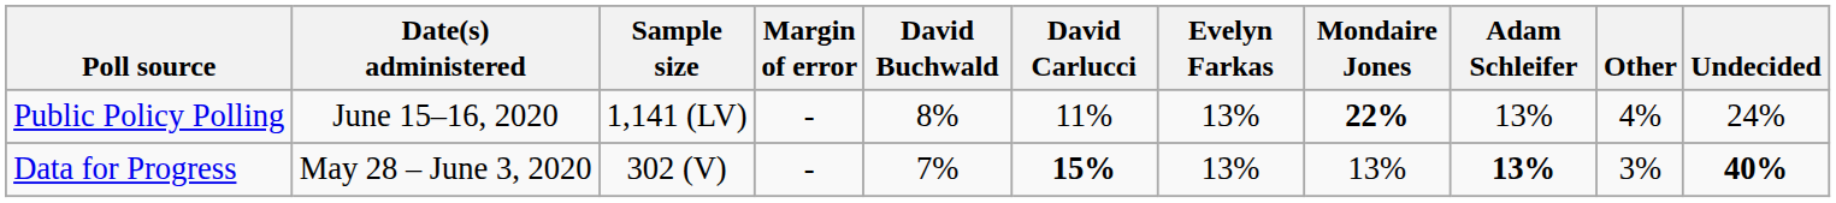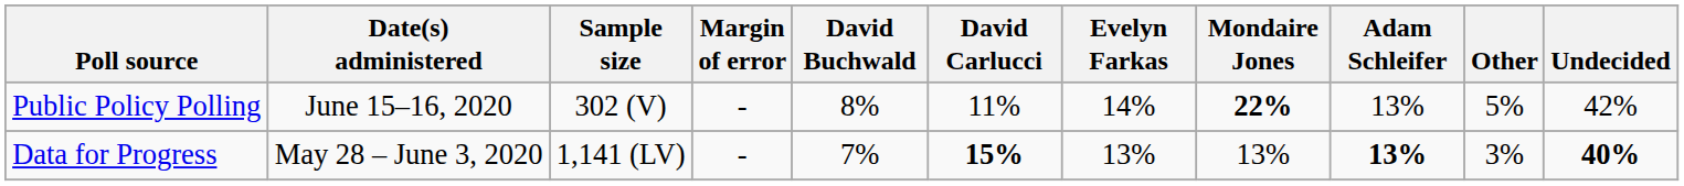 <table class="wikitable" style="font-size:90%;text-align:center;">
 <tr valign=bottom style="font-size:90%;">
 <th>Poll source</th>
 <th>Date(s)<br>administered</th>
 <th>Sample<br>size</th>
 <th>Margin<br>of error</th>
 <th style="width:60px;">David<br>Buchwald</th>
 <th style="width:60px;">David<br>Carlucci</th>
 <th style="width:60px;">Evelyn<br>Farkas</th>
 <th style="width:60px;">Mondaire<br>Jones</th>
 <th style="width:60px;">Adam<br>Schleifer</th>
 <th>Other</th>
 <th>Undecided</th>
 </tr>
 <tr>
 <td style="text-align:left;"><a href='#'>Public Policy Polling</a></td>
 <td>June 15–16, 2020</td>
-<td>1,141 (LV)</td>
+<td>302 (V)</td>
 <td>-</td>
 <td>8%</td>
 <td>11%</td>
-<td>13%</td>
+<td>14%</td>
 <td><strong>22%</strong></td>
 <td>13%</td>
-<td>4%</td>
-<td>24%</td>
+<td>5%</td>
+<td>42%</td>
 </tr>
 <tr>
 <td style="text-align:left;"><a href='#'>Data for Progress</a></td>
 <td>May 28 – June 3, 2020</td>
-<td>302 (V)</td>
+<td>1,141 (LV)</td>
 <td>-</td>
 <td>7%</td>
 <td><strong>15%</strong></td>
 <td>13%</td>
 <td>13%</td>
 <td><strong>13%</strong></td>
 <td>3%</td>
 <td><strong>40%</strong></td>
 </tr>
 </table>
